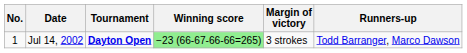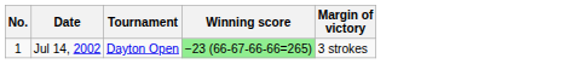 <table class="wikitable" style="font-size:95%;">
 <tr>
 <th>No.</th>
 <th>Date</th>
 <th>Tournament</th>
 <th>Winning score</th>
 <th>Margin of<br>victory</th>
-<th>Runners-up</th>
 </tr>
 <tr>
 <td align=center>1</td>
 <td align=right>Jul 14, <a href='#'>2002</a></td>
-<td><strong><a href='#'>Dayton Open</a></strong></td>
+<td><a href='#'>Dayton Open</a></td>
 <td style="background: lightgreen;">−23 (66-67-66-66=265)</td>
 <td>3 strokes</td>
-<td> <a href='#'>Todd Barranger</a>,  <a href='#'>Marco Dawson</a></td>
 </tr>
 </table>
